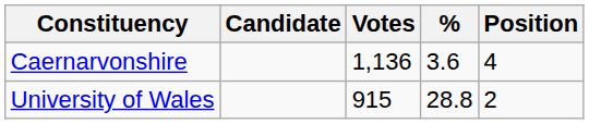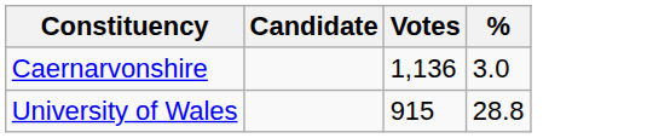 <table class="wikitable sortable">
 <tr>
 <th>Constituency</th>
 <th>Candidate</th>
 <th>Votes</th>
 <th>%</th>
-<th>Position</th>
 </tr>
 <tr>
 <td><a href='#'>Caernarvonshire</a></td>
 <td></td>
 <td>1,136</td>
-<td>3.6</td>
-<td>4</td>
+<td>3.0</td>
 </tr>
 <tr>
 <td><a href='#'>University of Wales</a></td>
 <td></td>
 <td>915</td>
 <td>28.8</td>
-<td>2</td>
 </tr>
 </table>
